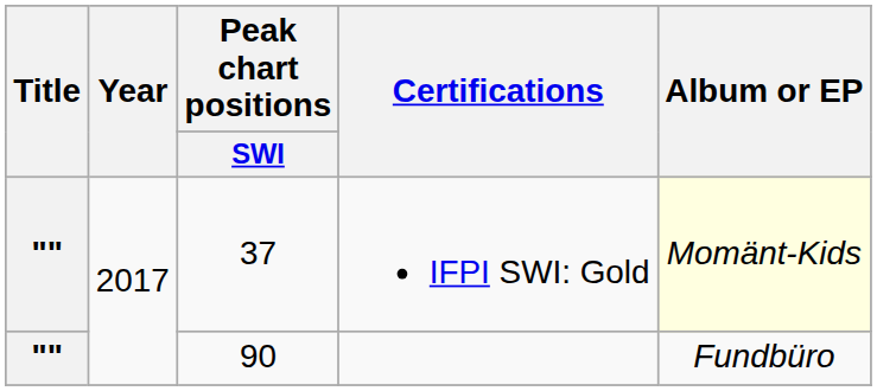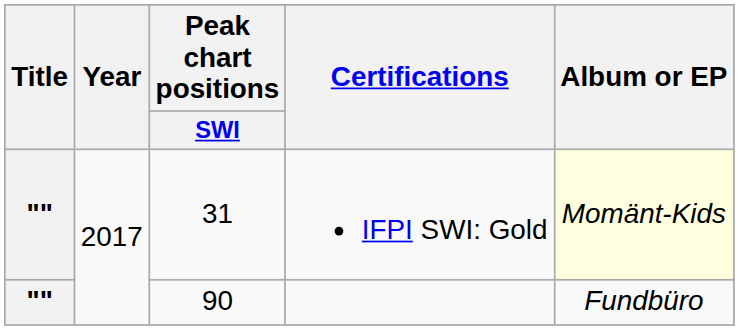 <table class="wikitable plainrowheaders" style="text-align:center;">
 <tr>
 <th scope="col" rowspan="2">Title</th>
 <th scope="col" rowspan="2">Year</th>
 <th scope="col" colspan="1">Peak chart positions</th>
 <th scope="col" rowspan="2"><a href='#'>Certifications</a></th>
 <th scope="col" rowspan="2">Album or EP</th>
 </tr>
 <tr>
 <th scope="col" style="width:3em;font-size:85%;"><a href='#'>SWI</a><br></th>
 </tr>
 <tr>
 <th scope="row">""</th>
 <td rowspan="2">2017</td>
-<td>37</td>
+<td>31</td>
 <td><br><ul><li><a href='#'>IFPI</a> SWI: Gold</li></ul></td>
 <td style="background: lightyellow;"><em>Momänt-Kids</em></td>
 </tr>
 <tr>
 <th scope="row">""</th>
 <td>90</td>
 <td></td>
 <td><em>Fundbüro</em></td>
 </tr>
 </table>
